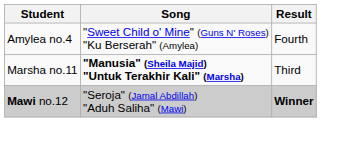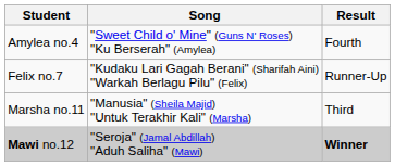 <table class="wikitable" style="font-size:90%;">
 <tr>
 <th>Student</th>
 <th>Song</th>
 <th>Result</th>
 </tr>
 <tr>
 <td>Amylea no.4</td>
 <td>"<a href='#'>Sweet Child o' Mine</a>" <small>(<a href='#'>Guns N' Roses</a>)</small> <br> "Ku Berserah" <small>(Amylea)</small></td>
 <td>Fourth</td>
 </tr>
 <tr>
+<td>Felix no.7</td>
+<td>"Kudaku Lari Gagah Berani" <small>(Sharifah Aini)</small> <br> "Warkah Berlagu Pilu" <small>(Felix)</small></td>
+<td>Runner-Up</td>
+</tr>
+<tr>
 <td>Marsha no.11</td>
-<td><strong>"Manusia" <small>(<a href='#'>Sheila Majid</a>)</small> <br> "Untuk Terakhir Kali" <small>(<a href='#'>Marsha</a>)</small></strong></td>
+<td>"Manusia" <small>(<a href='#'>Sheila Majid</a>)</small> <br> "Untuk Terakhir Kali" <small>(<a href='#'>Marsha</a>)</small></td>
 <td>Third</td>
 </tr>
 <tr bgcolor="#CCCCCC">
 <td><strong>Mawi</strong> no.12</td>
 <td>"Seroja" <small>(<a href='#'>Jamal Abdillah</a>)</small> <br> "Aduh Saliha" <small>(<a href='#'>Mawi</a>)</small></td>
 <td><strong>Winner</strong></td>
 </tr>
 </table>
